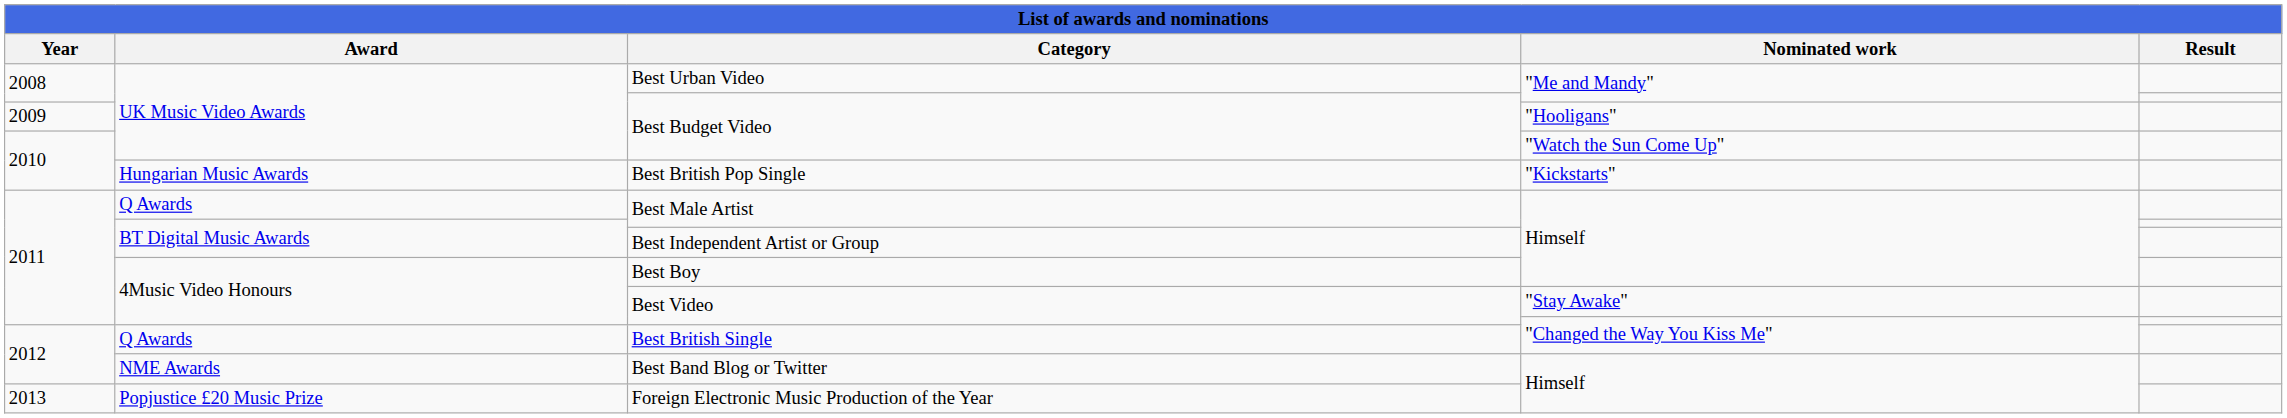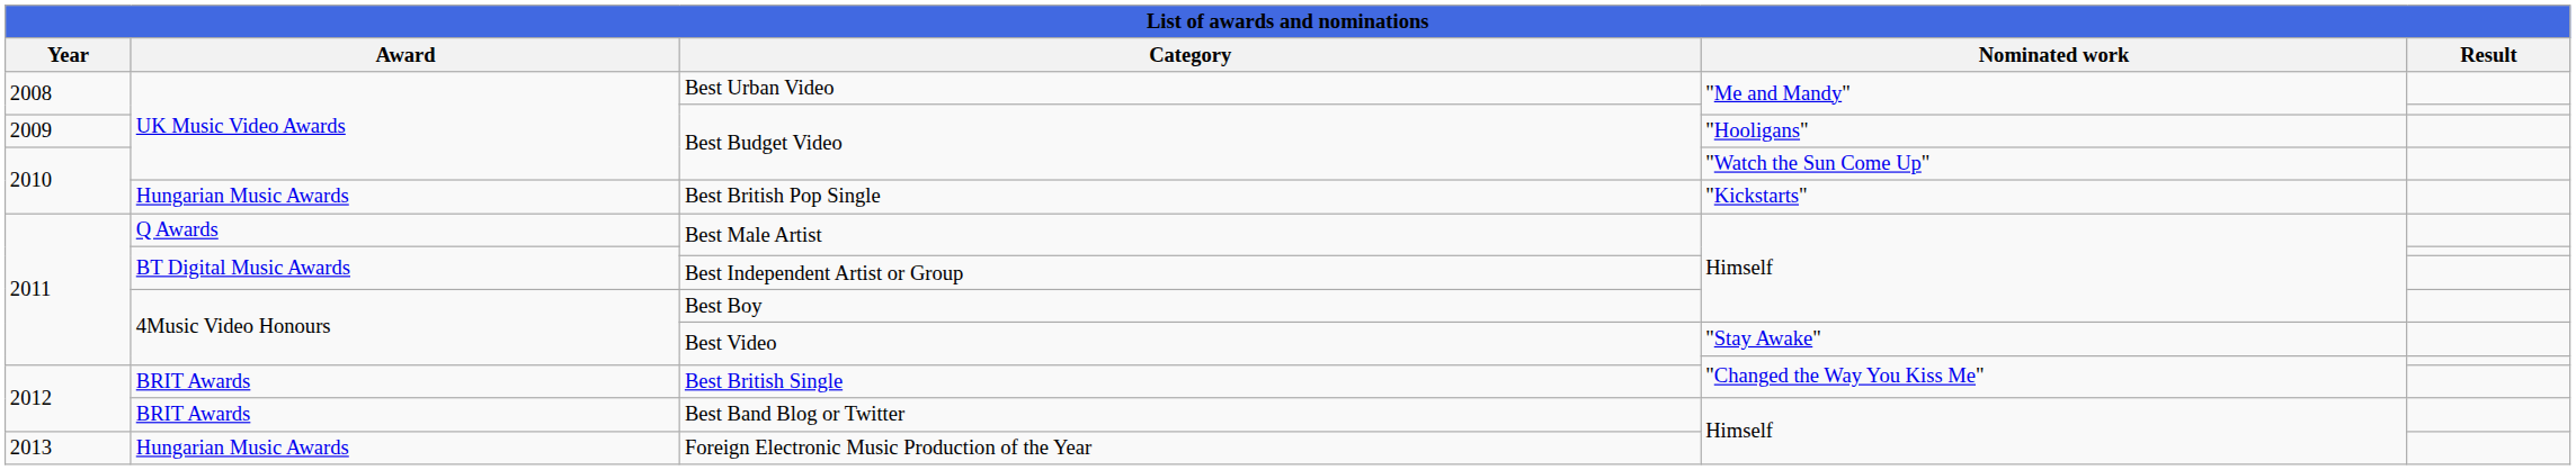 <table class="wikitable sortable" width="99%">
 <tr style="background:#ccc; text-align:center;">
 <th colspan="5" style="background: RoyalBlue;">List of awards and nominations</th>
 </tr>
 <tr style="background:#ccc; text-align:center;">
 <th>Year</th>
 <th>Award</th>
 <th>Category</th>
 <th>Nominated work</th>
 <th>Result</th>
 </tr>
 <tr>
 <td rowspan="2">2008</td>
 <td rowspan="4"><a href='#'>UK Music Video Awards</a></td>
 <td>Best Urban Video</td>
 <td rowspan="2">"<a href='#'>Me and Mandy</a>"</td>
 <td></td>
 </tr>
 <tr>
 <td rowspan="3">Best Budget Video</td>
 <td></td>
 </tr>
 <tr>
 <td>2009</td>
 <td>"<a href='#'>Hooligans</a>"</td>
 <td></td>
 </tr>
 <tr>
 <td rowspan="2">2010</td>
 <td>"<a href='#'>Watch the Sun Come Up</a>"</td>
 <td></td>
 </tr>
 <tr>
 <td><a href='#'>Hungarian Music Awards</a></td>
 <td>Best British Pop Single</td>
 <td>"<a href='#'>Kickstarts</a>"</td>
 <td></td>
 </tr>
 <tr>
 <td rowspan=6>2011</td>
 <td><a href='#'>Q Awards</a></td>
 <td rowspan=2>Best Male Artist</td>
 <td rowspan=4>Himself</td>
 <td></td>
 </tr>
 <tr>
 <td rowspan=2><a href='#'>BT Digital Music Awards</a></td>
 <td></td>
 </tr>
 <tr>
 <td>Best Independent Artist or Group</td>
 <td></td>
 </tr>
 <tr>
 <td rowspan=3>4Music Video Honours</td>
 <td>Best Boy</td>
 <td></td>
 </tr>
 <tr>
 <td rowspan=2>Best Video</td>
 <td>"<a href='#'>Stay Awake</a>"</td>
 <td></td>
 </tr>
 <tr>
 <td rowspan="2">"<a href='#'>Changed the Way You Kiss Me</a>"</td>
 <td></td>
 </tr>
 <tr>
 <td rowspan=2>2012</td>
-<td><a href='#'>Q Awards</a></td>
+<td><a href='#'>BRIT Awards</a></td>
 <td><a href='#'>Best British Single</a></td>
 <td></td>
 </tr>
 <tr>
-<td><a href='#'>NME Awards</a></td>
+<td><a href='#'>BRIT Awards</a></td>
 <td>Best Band Blog or Twitter</td>
 <td rowspan="2">Himself</td>
 <td></td>
 </tr>
 <tr>
 <td>2013</td>
-<td><a href='#'>Popjustice £20 Music Prize</a></td>
+<td><a href='#'>Hungarian Music Awards</a></td>
 <td>Foreign Electronic Music Production of the Year</td>
 <td></td>
 </tr>
 </table>
